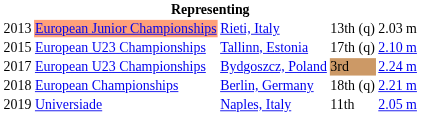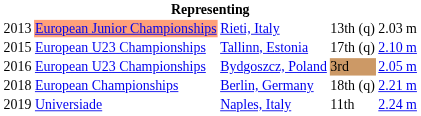 <table>
 <tr>
 <th colspan="6">Representing </th>
 </tr>
 <tr>
 <td>2013</td>
 <td style="background: lightsalmon;"><a href='#'>European Junior Championships</a></td>
 <td><a href='#'>Rieti, Italy</a></td>
 <td>13th (q)</td>
 <td>2.03 m</td>
 </tr>
 <tr>
 <td>2015</td>
 <td><a href='#'>European U23 Championships</a></td>
 <td><a href='#'>Tallinn, Estonia</a></td>
 <td>17th (q)</td>
 <td><a href='#'>2.10 m</a></td>
 </tr>
 <tr>
-<td>2017</td>
+<td>2016</td>
 <td><a href='#'>European U23 Championships</a></td>
 <td><a href='#'>Bydgoszcz, Poland</a></td>
 <td bgcolor=cc9966>3rd</td>
-<td><a href='#'>2.24 m</a></td>
+<td><a href='#'>2.05 m</a></td>
 </tr>
 <tr>
 <td>2018</td>
 <td><a href='#'>European Championships</a></td>
 <td><a href='#'>Berlin, Germany</a></td>
 <td>18th (q)</td>
 <td><a href='#'>2.21 m</a></td>
 </tr>
 <tr>
 <td>2019</td>
 <td><a href='#'>Universiade</a></td>
 <td><a href='#'>Naples, Italy</a></td>
 <td>11th</td>
-<td><a href='#'>2.05 m</a></td>
+<td><a href='#'>2.24 m</a></td>
 </tr>
 </table>
